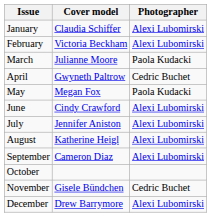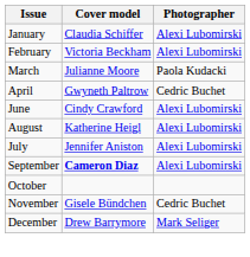 <table class="sortable wikitable">
 <tr>
 <th>Issue</th>
 <th>Cover model</th>
 <th>Photographer</th>
 </tr>
 <tr>
 <td>January</td>
 <td><a href='#'>Claudia Schiffer</a></td>
 <td><a href='#'>Alexi Lubomirski</a></td>
 </tr>
 <tr>
 <td>February</td>
 <td><a href='#'>Victoria Beckham</a></td>
 <td><a href='#'>Alexi Lubomirski</a></td>
 </tr>
 <tr>
 <td>March</td>
 <td><a href='#'>Julianne Moore</a></td>
 <td>Paola Kudacki</td>
 </tr>
 <tr>
 <td>April</td>
 <td><a href='#'>Gwyneth Paltrow</a></td>
 <td>Cedric Buchet</td>
 </tr>
 <tr>
-<td>May</td>
-<td><a href='#'>Megan Fox</a></td>
-<td>Paola Kudacki</td>
+<td>June</td>
+<td><a href='#'>Cindy Crawford</a></td>
+<td><a href='#'>Alexi Lubomirski</a></td>
 </tr>
 <tr>
-<td>June</td>
-<td><a href='#'>Cindy Crawford</a></td>
+<td>August</td>
+<td><a href='#'>Katherine Heigl</a></td>
 <td><a href='#'>Alexi Lubomirski</a></td>
 </tr>
 <tr>
 <td>July</td>
 <td><a href='#'>Jennifer Aniston</a></td>
 <td><a href='#'>Alexi Lubomirski</a></td>
 </tr>
 <tr>
-<td>August</td>
-<td><a href='#'>Katherine Heigl</a></td>
-<td><a href='#'>Alexi Lubomirski</a></td>
-</tr>
-<tr>
 <td>September</td>
-<td><a href='#'>Cameron Diaz</a></td>
+<td><strong><a href='#'>Cameron Diaz</a></strong></td>
 <td><a href='#'>Alexi Lubomirski</a></td>
 </tr>
 <tr>
 <td>October</td>
 <td></td>
 <td></td>
 </tr>
 <tr>
 <td>November</td>
 <td><a href='#'>Gisele Bündchen</a></td>
 <td>Cedric Buchet</td>
 </tr>
 <tr>
 <td>December</td>
 <td><a href='#'>Drew Barrymore</a></td>
-<td><a href='#'>Alexi Lubomirski</a></td>
+<td><a href='#'>Mark Seliger</a></td>
 </tr>
 </table>
